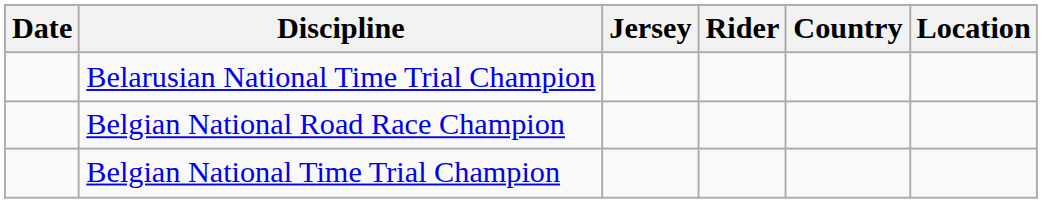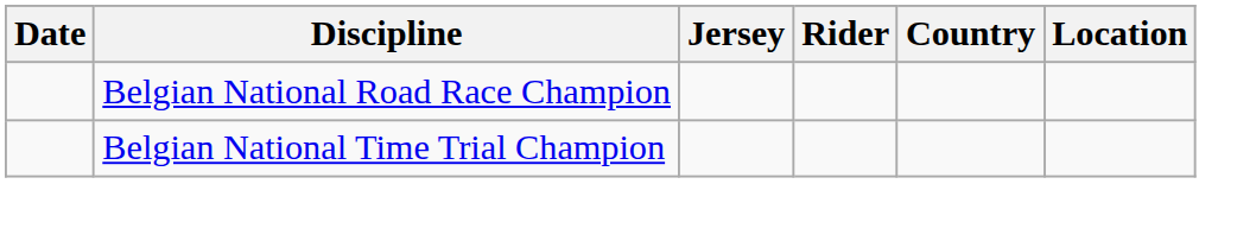 <table class="wikitable">
 <tr>
 <th>Date</th>
 <th>Discipline</th>
 <th>Jersey</th>
 <th>Rider</th>
 <th>Country</th>
 <th>Location</th>
-</tr>
-<tr>
-<td></td>
-<td><a href='#'>Belarusian National Time Trial Champion</a></td>
-<td></td>
-<td></td>
-<td></td>
-<td></td>
 </tr>
 <tr>
 <td></td>
 <td><a href='#'>Belgian National Road Race Champion</a></td>
 <td></td>
 <td></td>
 <td></td>
 <td></td>
 </tr>
 <tr>
 <td></td>
 <td><a href='#'>Belgian National Time Trial Champion</a></td>
 <td></td>
 <td></td>
 <td></td>
 <td></td>
 </tr>
 </table>
